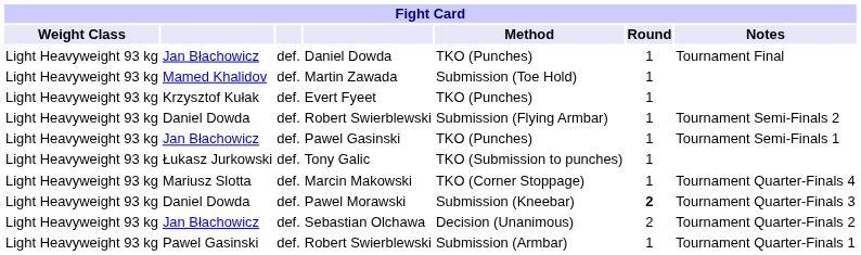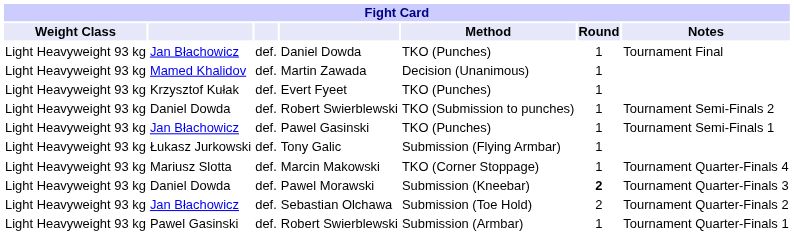 <table class="toccolours" style="font-size: 80%;">
 <tr>
 <th colspan="8" style="background-color: #ccf; color: #000080; text-align: center;"><strong>Fight Card</strong></th>
 </tr>
 <tr>
 <th colspan="1" style="background-color: #E6E8FA; color: #000000; text-align: center;">Weight Class</th>
 <th colspan="1" style="background-color: #E6E8FA; color: #000000; text-align: center;"></th>
 <th colspan="1" style="background-color: #E6E8FA; color: #000000; text-align: center;"></th>
 <th colspan="1" style="background-color: #E6E8FA; color: #000000; text-align: center;"></th>
 <th colspan="1" style="background-color: #E6E8FA; color: #000000; text-align: center;">Method</th>
 <th colspan="1" style="background-color: #E6E8FA; color: #000000; text-align: center;">Round</th>
 <th colspan="1" style="background-color: #E6E8FA; color: #000000; text-align: center;">Notes</th>
 </tr>
 <tr>
 <td>Light Heavyweight 93 kg</td>
 <td> <a href='#'>Jan Błachowicz</a></td>
 <td align=center>def.</td>
 <td> Daniel Dowda</td>
 <td>TKO (Punches)</td>
 <td align=center>1</td>
 <td>Tournament Final</td>
 </tr>
 <tr>
 <td>Light Heavyweight 93 kg</td>
 <td>  <a href='#'>Mamed Khalidov</a></td>
 <td align=center>def.</td>
 <td>  Martin Zawada</td>
-<td>Submission (Toe Hold)</td>
+<td>Decision (Unanimous)</td>
 <td align=center>1</td>
 <td></td>
 </tr>
 <tr>
 <td>Light Heavyweight 93 kg</td>
 <td>  Krzysztof Kułak</td>
 <td align=center>def.</td>
 <td>  Evert Fyeet</td>
 <td>TKO (Punches)</td>
 <td align=center>1</td>
 <td></td>
 </tr>
 <tr>
 <td>Light Heavyweight 93 kg</td>
 <td> Daniel Dowda</td>
 <td align=center>def.</td>
 <td> Robert Swierblewski</td>
-<td>Submission (Flying Armbar)</td>
+<td>TKO (Submission to punches)</td>
 <td align=center>1</td>
 <td>Tournament Semi-Finals 2</td>
 </tr>
 <tr>
 <td>Light Heavyweight 93 kg</td>
 <td> <a href='#'>Jan Błachowicz</a></td>
 <td align=center>def.</td>
 <td>  Pawel Gasinski</td>
 <td>TKO (Punches)</td>
 <td align=center>1</td>
 <td>Tournament Semi-Finals 1</td>
 </tr>
 <tr>
 <td>Light Heavyweight 93 kg</td>
 <td>  Łukasz Jurkowski</td>
 <td align=center>def.</td>
 <td>  Tony Galic</td>
-<td>TKO (Submission to punches)</td>
+<td>Submission (Flying Armbar)</td>
 <td align=center>1</td>
 <td></td>
 </tr>
 <tr>
 <td>Light Heavyweight 93 kg</td>
 <td> Mariusz Slotta</td>
 <td align=center>def.</td>
 <td> Marcin Makowski</td>
 <td>TKO (Corner Stoppage)</td>
 <td align=center>1</td>
 <td>Tournament Quarter-Finals 4</td>
 </tr>
 <tr>
 <td>Light Heavyweight 93 kg</td>
 <td> Daniel Dowda</td>
 <td align=center>def.</td>
 <td> Pawel Morawski</td>
 <td>Submission (Kneebar)</td>
 <td align=center><strong>2</strong></td>
 <td>Tournament Quarter-Finals 3</td>
 </tr>
 <tr>
 <td>Light Heavyweight 93 kg</td>
 <td> <a href='#'>Jan Błachowicz</a></td>
 <td align=center>def.</td>
 <td>  Sebastian Olchawa</td>
-<td>Decision (Unanimous)</td>
+<td>Submission (Toe Hold)</td>
 <td align=center>2</td>
 <td>Tournament Quarter-Finals 2</td>
 </tr>
 <tr>
 <td>Light Heavyweight 93 kg</td>
 <td>  Pawel Gasinski</td>
 <td align=center>def.</td>
 <td> Robert Swierblewski</td>
 <td>Submission (Armbar)</td>
 <td align=center>1</td>
 <td>Tournament Quarter-Finals 1</td>
 </tr>
 <tr>
 </tr>
 </table>
